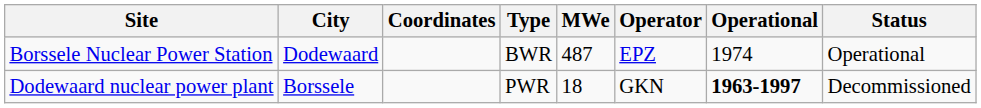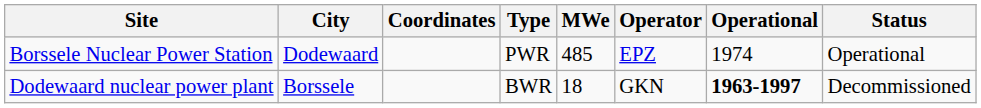 <table class="wikitable sortable">
 <tr>
 <th>Site</th>
 <th>City</th>
 <th>Coordinates</th>
 <th>Type</th>
 <th>MWe</th>
 <th>Operator</th>
 <th>Operational</th>
 <th>Status</th>
 </tr>
 <tr>
 <td><a href='#'>Borssele Nuclear Power Station</a></td>
 <td><a href='#'>Dodewaard</a></td>
 <td></td>
-<td>BWR</td>
-<td>487</td>
+<td>PWR</td>
+<td>485</td>
 <td><a href='#'>EPZ</a></td>
 <td>1974</td>
 <td>Operational</td>
 </tr>
 <tr>
 <td><a href='#'>Dodewaard nuclear power plant</a></td>
 <td><a href='#'>Borssele</a></td>
 <td></td>
-<td>PWR</td>
+<td>BWR</td>
 <td>18</td>
 <td>GKN</td>
 <td><strong>1963-1997</strong></td>
 <td>Decommissioned</td>
 </tr>
 </table>
